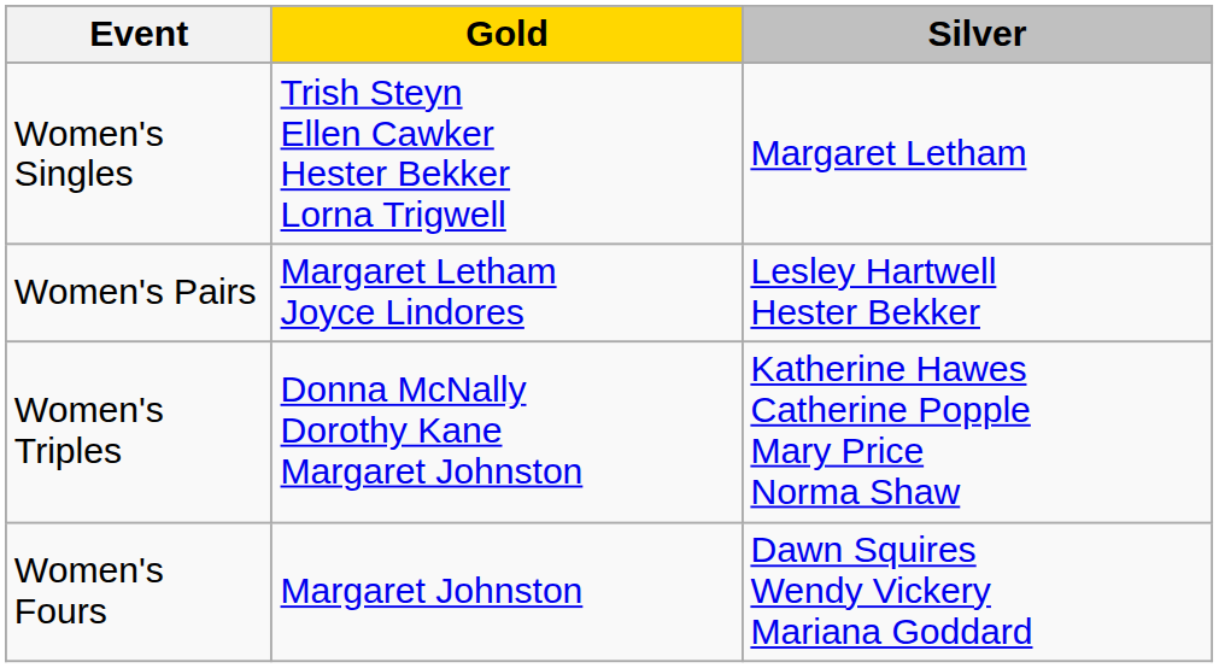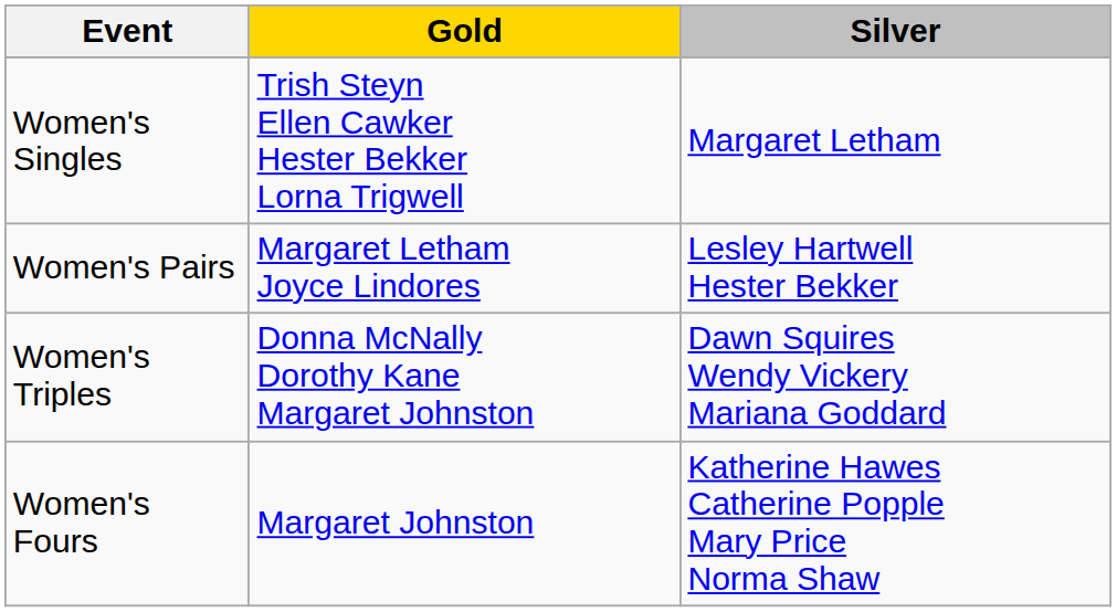 <table class="wikitable" style="font-size: 100%">
 <tr>
 <th width=110>Event</th>
 <th width=200 style="background-color: gold;">Gold</th>
 <th width=200 style="background-color: silver;">Silver</th>
 </tr>
 <tr>
 <td>Women's Singles</td>
 <td> <a href='#'>Trish Steyn</a><br><a href='#'>Ellen Cawker</a><br><a href='#'>Hester Bekker</a><br><a href='#'>Lorna Trigwell</a></td>
 <td> <a href='#'>Margaret Letham</a></td>
 </tr>
 <tr>
 <td>Women's Pairs</td>
 <td> <a href='#'>Margaret Letham</a><br><a href='#'>Joyce Lindores</a></td>
 <td> <a href='#'>Lesley Hartwell</a><br><a href='#'>Hester Bekker</a></td>
 </tr>
 <tr>
 <td>Women's Triples</td>
 <td> <a href='#'>Donna McNally</a><br><a href='#'>Dorothy Kane</a><br><a href='#'>Margaret Johnston</a></td>
-<td> <a href='#'>Katherine Hawes</a><br><a href='#'>Catherine Popple</a><br><a href='#'>Mary Price</a><br><a href='#'>Norma Shaw</a></td>
+<td> <a href='#'>Dawn Squires</a><br><a href='#'>Wendy Vickery</a><br><a href='#'>Mariana Goddard</a></td>
 </tr>
 <tr>
 <td>Women's Fours</td>
 <td> <a href='#'>Margaret Johnston</a></td>
-<td> <a href='#'>Dawn Squires</a><br><a href='#'>Wendy Vickery</a><br><a href='#'>Mariana Goddard</a></td>
+<td> <a href='#'>Katherine Hawes</a><br><a href='#'>Catherine Popple</a><br><a href='#'>Mary Price</a><br><a href='#'>Norma Shaw</a></td>
 </tr>
 </table>
